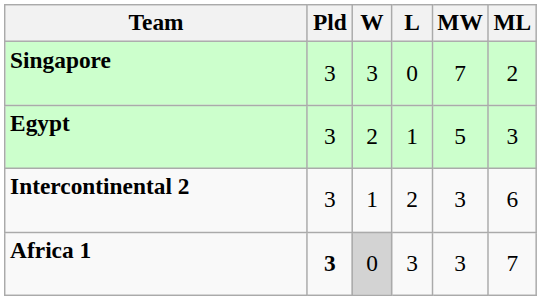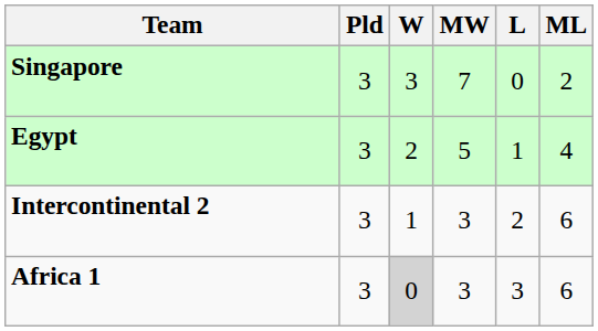 <table class="wikitable" style="text-align:center">
 <tr>
 <th width=200>Team</th>
 <th width=20>Pld</th>
 <th width=20>W</th>
+<th width=20>MW</th>
 <th width=20>L</th>
-<th width=20>MW</th>
 <th width=20>ML</th>
 </tr>
 <tr bgcolor="ccffcc">
 <td style="text-align:left"><strong>Singapore</strong><br><br></td>
 <td>3</td>
 <td>3</td>
+<td>7</td>
 <td>0</td>
-<td>7</td>
 <td>2</td>
 </tr>
 <tr bgcolor="ccffcc">
 <td style="text-align:left"><strong>Egypt</strong><br><br></td>
 <td>3</td>
 <td>2</td>
+<td>5</td>
 <td>1</td>
-<td>5</td>
-<td>3</td>
+<td>4</td>
 </tr>
 <tr>
 <td style="text-align:left"><strong>Intercontinental 2</strong><br><br></td>
 <td>3</td>
 <td>1</td>
+<td>3</td>
 <td>2</td>
-<td>3</td>
 <td>6</td>
 </tr>
 <tr>
 <td style="text-align:left"><strong>Africa 1</strong><br><br></td>
-<td><strong>3</strong></td>
+<td>3</td>
 <td style="background: lightgrey;">0</td>
 <td>3</td>
 <td>3</td>
-<td>7</td>
+<td>6</td>
 </tr>
 </table>
